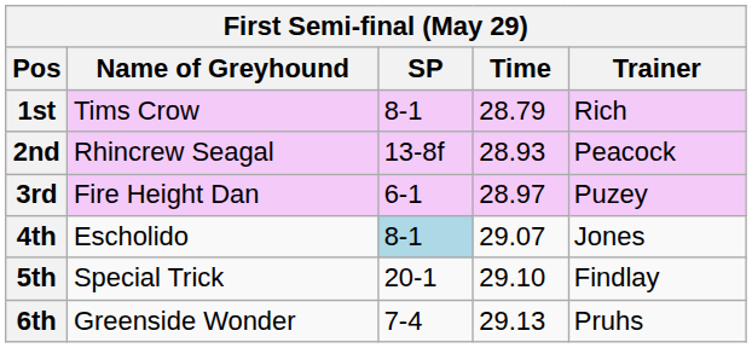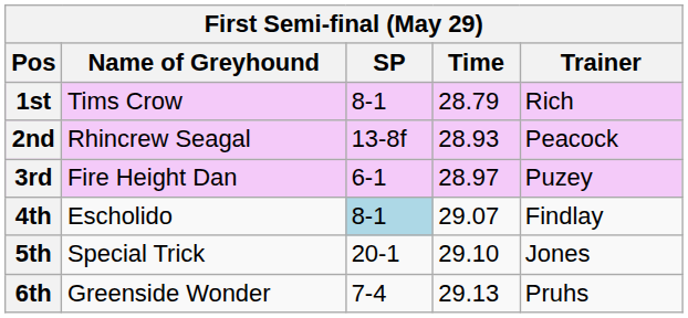 <table class="wikitable">
 <tr>
 <th colspan="6">First Semi-final (May 29)</th>
 </tr>
 <tr>
 <th width=30>Pos</th>
 <th width=180>Name of Greyhound</th>
 <th width=50>SP</th>
 <th width=50>Time</th>
 <th width=100>Trainer</th>
 </tr>
 <tr style="background: #f4caf9;">
 <th>1st</th>
 <td>Tims Crow</td>
 <td>8-1</td>
 <td>28.79</td>
 <td>Rich</td>
 </tr>
 <tr style="background: #f4caf9;">
 <th>2nd</th>
 <td>Rhincrew Seagal</td>
 <td>13-8f</td>
 <td>28.93</td>
 <td>Peacock</td>
 </tr>
 <tr style="background: #f4caf9;">
 <th>3rd</th>
 <td>Fire Height Dan</td>
 <td>6-1</td>
 <td>28.97</td>
 <td>Puzey</td>
 </tr>
 <tr>
 <th>4th</th>
 <td>Escholido</td>
 <td style="background: lightblue;">8-1</td>
 <td>29.07</td>
-<td>Jones</td>
+<td>Findlay</td>
 </tr>
 <tr>
 <th>5th</th>
 <td>Special Trick</td>
 <td>20-1</td>
 <td>29.10</td>
-<td>Findlay</td>
+<td>Jones</td>
 </tr>
 <tr>
 <th>6th</th>
 <td>Greenside Wonder</td>
 <td>7-4</td>
 <td>29.13</td>
 <td>Pruhs</td>
 </tr>
 </table>
